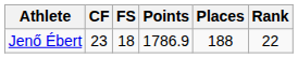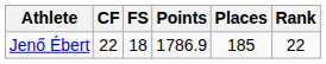 <table class="wikitable" border="1" style="font-size:90%">
 <tr>
 <th>Athlete</th>
 <th>CF</th>
 <th>FS</th>
 <th>Points</th>
 <th>Places</th>
 <th>Rank</th>
 </tr>
 <tr align=center>
 <td align=left><a href='#'>Jenő Ébert</a></td>
-<td>23</td>
+<td>22</td>
 <td>18</td>
 <td>1786.9</td>
-<td>188</td>
+<td>185</td>
 <td>22</td>
 </tr>
 </table>
